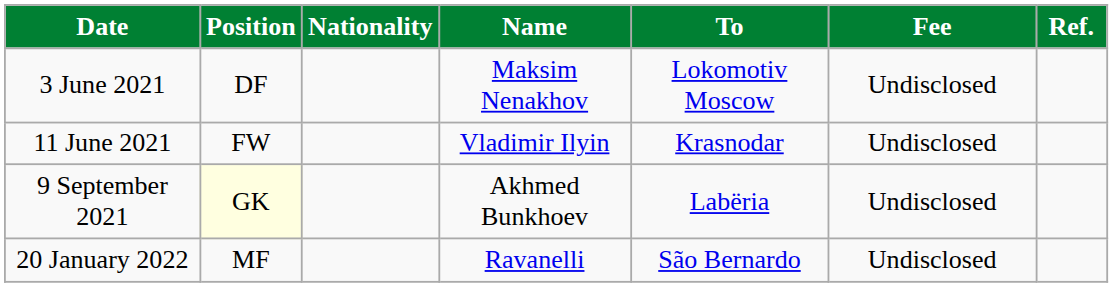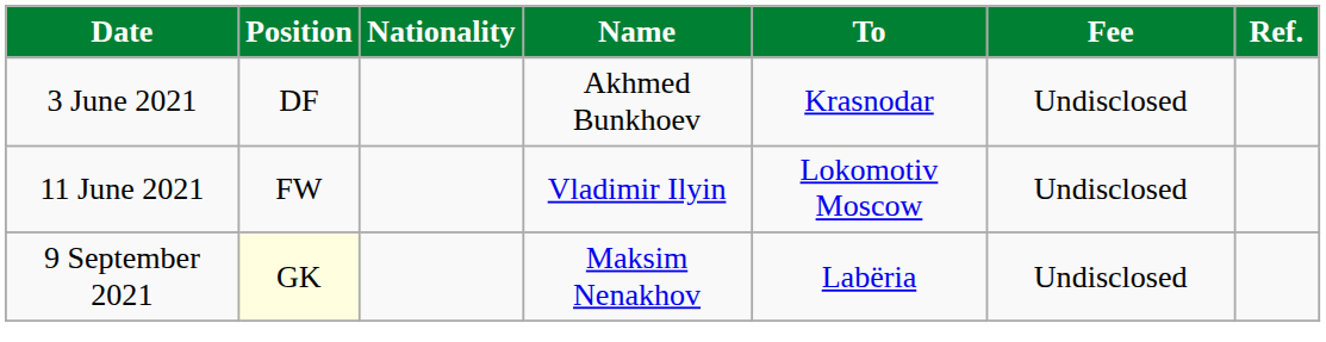 <table class="wikitable"  style="text-align:center; font-size:90%; ">
 <tr>
 <th style="background:#008033; color:white; width:200px;">Date</th>
 <th style="background:#008033; color:white; width:50px;">Position</th>
 <th style="background:#008033; color:white; width:50px;">Nationality</th>
 <th style="background:#008033; color:white; width:200px;">Name</th>
 <th style="background:#008033; color:white; width:200px;">To</th>
 <th style="background:#008033; color:white; width:200px;">Fee</th>
 <th style="background:#008033; color:white; width:50px;">Ref.</th>
 </tr>
 <tr>
 <td>3 June 2021</td>
 <td>DF</td>
 <td></td>
-<td><a href='#'>Maksim Nenakhov</a></td>
-<td><a href='#'>Lokomotiv Moscow</a></td>
+<td>Akhmed Bunkhoev</td>
+<td><a href='#'>Krasnodar</a></td>
 <td>Undisclosed</td>
 <td></td>
 </tr>
 <tr>
 <td>11 June 2021</td>
 <td>FW</td>
 <td></td>
 <td><a href='#'>Vladimir Ilyin</a></td>
-<td><a href='#'>Krasnodar</a></td>
+<td><a href='#'>Lokomotiv Moscow</a></td>
 <td>Undisclosed</td>
 <td></td>
 </tr>
 <tr>
 <td>9 September 2021</td>
 <td style="background: lightyellow;">GK</td>
 <td></td>
-<td>Akhmed Bunkhoev</td>
+<td><a href='#'>Maksim Nenakhov</a></td>
 <td><a href='#'>Labëria</a></td>
 <td>Undisclosed</td>
 <td></td>
 </tr>
-<tr>
-<td>20 January 2022</td>
-<td>MF</td>
-<td></td>
-<td><a href='#'>Ravanelli</a></td>
-<td><a href='#'>São Bernardo</a></td>
-<td>Undisclosed</td>
-<td></td>
-</tr>
 </table>
